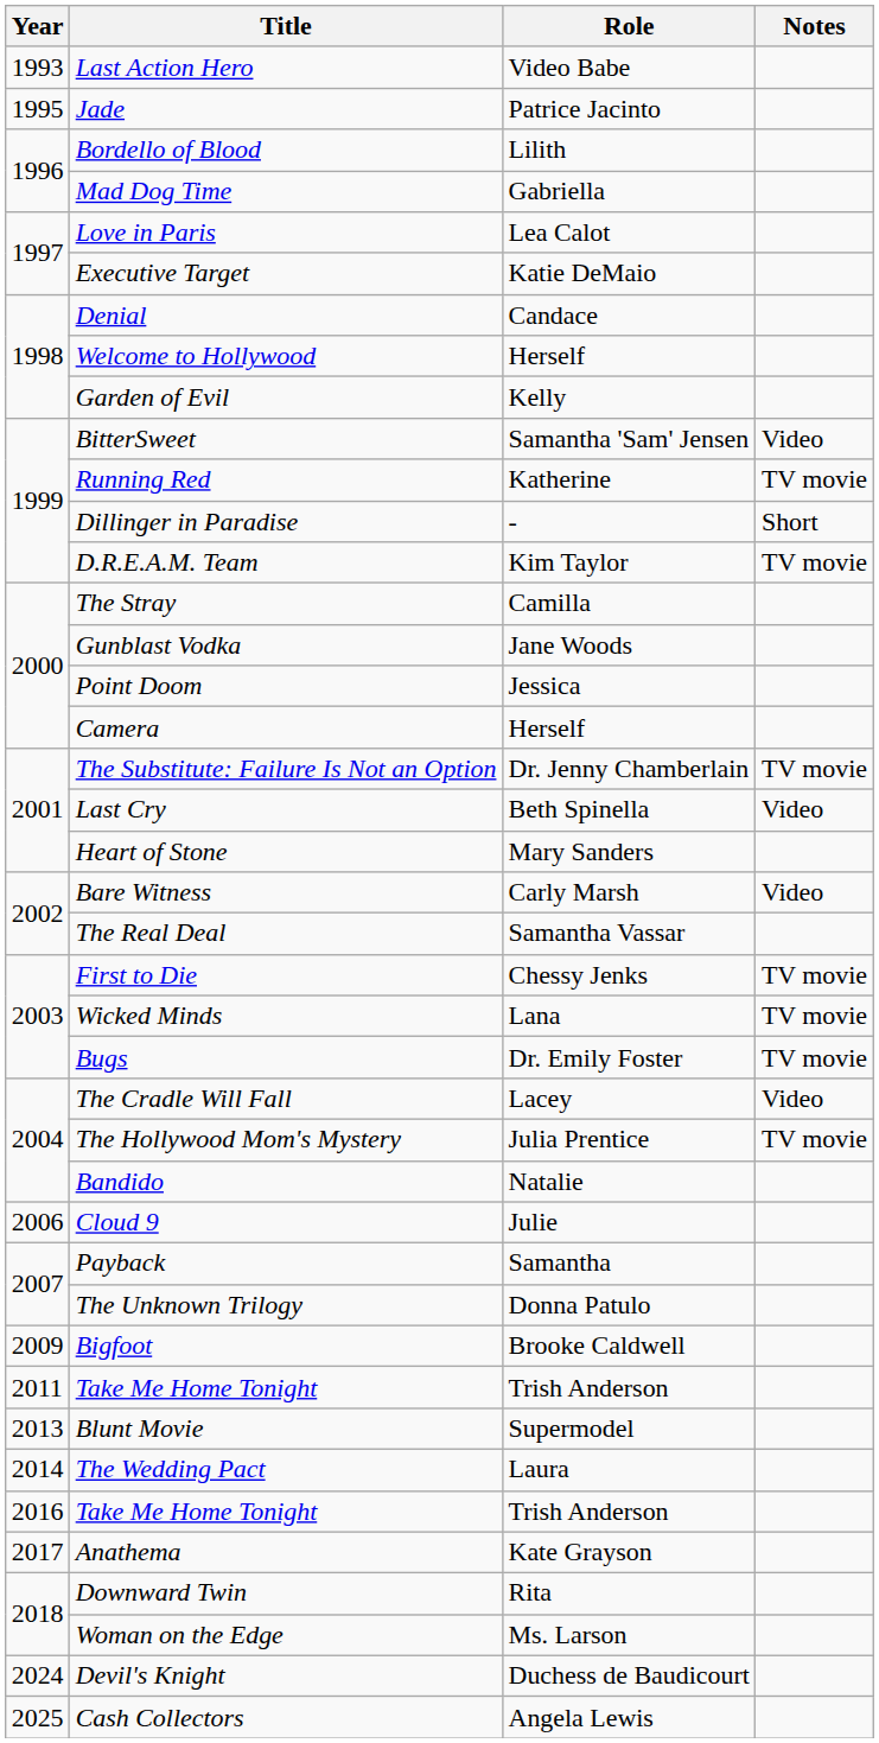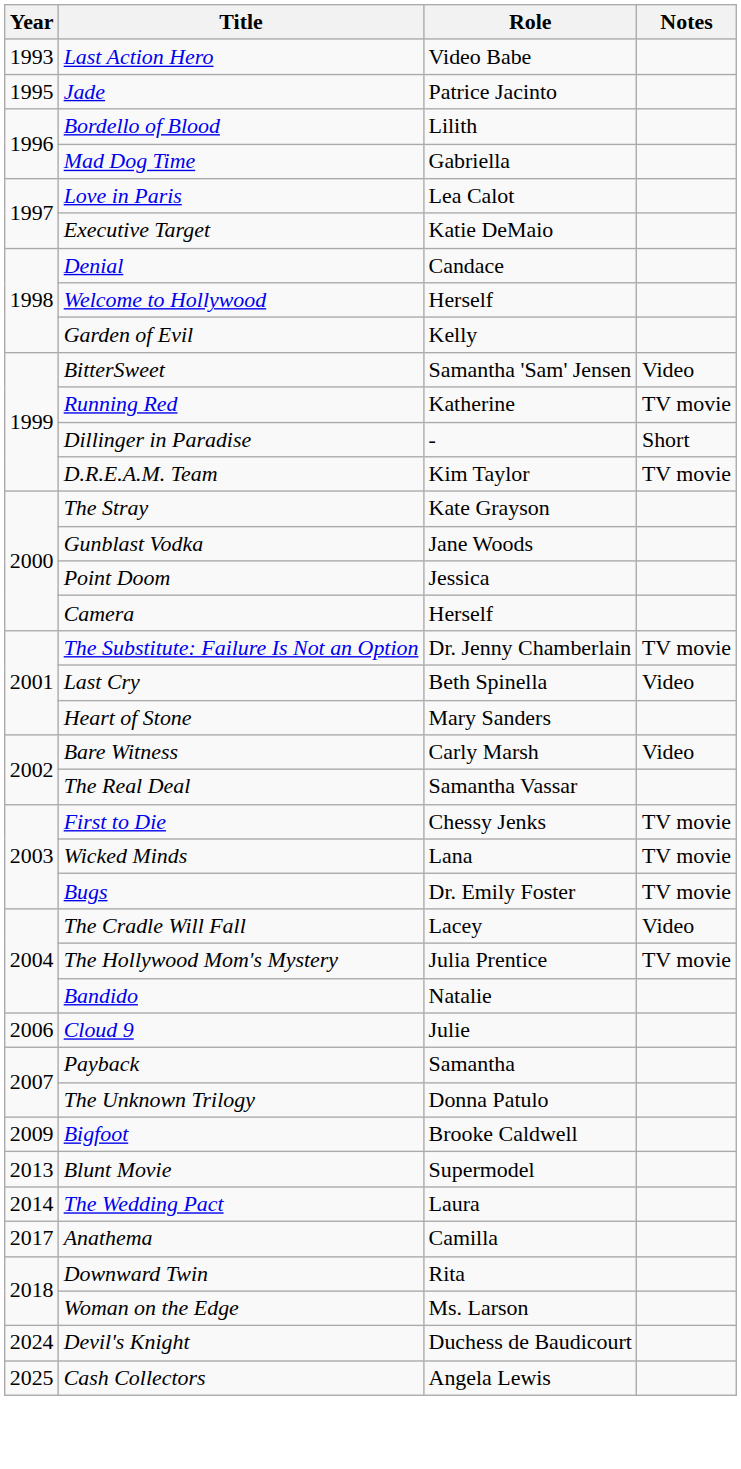 <table class="wikitable plainrowheaders sortable" style="margin-right: 0;">
 <tr>
 <th>Year</th>
 <th>Title</th>
 <th>Role</th>
 <th>Notes</th>
 </tr>
 <tr>
 <td>1993</td>
 <td><em><a href='#'>Last Action Hero</a></em></td>
 <td>Video Babe</td>
 <td></td>
 </tr>
 <tr>
 <td>1995</td>
 <td><em><a href='#'>Jade</a></em></td>
 <td>Patrice Jacinto</td>
 <td></td>
 </tr>
 <tr>
 <td rowspan=2>1996</td>
 <td><em><a href='#'>Bordello of Blood</a></em></td>
 <td>Lilith</td>
 <td></td>
 </tr>
 <tr>
 <td><em><a href='#'>Mad Dog Time</a></em></td>
 <td>Gabriella</td>
 <td></td>
 </tr>
 <tr>
 <td rowspan=2>1997</td>
 <td><em><a href='#'>Love in Paris</a></em></td>
 <td>Lea Calot</td>
 <td></td>
 </tr>
 <tr>
 <td><em>Executive Target</em></td>
 <td>Katie DeMaio</td>
 <td></td>
 </tr>
 <tr>
 <td rowspan=3>1998</td>
 <td><em><a href='#'>Denial</a></em></td>
 <td>Candace</td>
 <td></td>
 </tr>
 <tr>
 <td><em><a href='#'>Welcome to Hollywood</a></em></td>
 <td>Herself</td>
 <td></td>
 </tr>
 <tr>
 <td><em>Garden of Evil</em></td>
 <td>Kelly</td>
 <td></td>
 </tr>
 <tr>
 <td rowspan=4>1999</td>
 <td><em>BitterSweet</em></td>
 <td>Samantha 'Sam' Jensen</td>
 <td>Video</td>
 </tr>
 <tr>
 <td><em><a href='#'>Running Red</a></em></td>
 <td>Katherine</td>
 <td>TV movie</td>
 </tr>
 <tr>
 <td><em>Dillinger in Paradise</em></td>
 <td>-</td>
 <td>Short</td>
 </tr>
 <tr>
 <td><em>D.R.E.A.M. Team</em></td>
 <td>Kim Taylor</td>
 <td>TV movie</td>
 </tr>
 <tr>
 <td rowspan=4>2000</td>
 <td><em>The Stray</em></td>
-<td>Camilla</td>
+<td>Kate Grayson</td>
 <td></td>
 </tr>
 <tr>
 <td><em>Gunblast Vodka</em></td>
 <td>Jane Woods</td>
 <td></td>
 </tr>
 <tr>
 <td><em>Point Doom</em></td>
 <td>Jessica</td>
 <td></td>
 </tr>
 <tr>
 <td><em>Camera</em></td>
 <td>Herself</td>
 <td></td>
 </tr>
 <tr>
 <td rowspan=3>2001</td>
 <td><em><a href='#'>The Substitute: Failure Is Not an Option</a></em></td>
 <td>Dr. Jenny Chamberlain</td>
 <td>TV movie</td>
 </tr>
 <tr>
 <td><em>Last Cry</em></td>
 <td>Beth Spinella</td>
 <td>Video</td>
 </tr>
 <tr>
 <td><em>Heart of Stone</em></td>
 <td>Mary Sanders</td>
 <td></td>
 </tr>
 <tr>
 <td rowspan=2>2002</td>
 <td><em>Bare Witness</em></td>
 <td>Carly Marsh</td>
 <td>Video</td>
 </tr>
 <tr>
 <td><em>The Real Deal</em></td>
 <td>Samantha Vassar</td>
 <td></td>
 </tr>
 <tr>
 <td rowspan=3>2003</td>
 <td><em><a href='#'>First to Die</a></em></td>
 <td>Chessy Jenks</td>
 <td>TV movie</td>
 </tr>
 <tr>
 <td><em>Wicked Minds</em></td>
 <td>Lana</td>
 <td>TV movie</td>
 </tr>
 <tr>
 <td><em><a href='#'>Bugs</a></em></td>
 <td>Dr. Emily Foster</td>
 <td>TV movie</td>
 </tr>
 <tr>
 <td rowspan=3>2004</td>
 <td><em>The Cradle Will Fall</em></td>
 <td>Lacey</td>
 <td>Video</td>
 </tr>
 <tr>
 <td><em>The Hollywood Mom's Mystery</em></td>
 <td>Julia Prentice</td>
 <td>TV movie</td>
 </tr>
 <tr>
 <td><em><a href='#'>Bandido</a></em></td>
 <td>Natalie</td>
 <td></td>
 </tr>
 <tr>
 <td>2006</td>
 <td><em><a href='#'>Cloud 9</a></em></td>
 <td>Julie</td>
 <td></td>
 </tr>
 <tr>
 <td rowspan=2>2007</td>
 <td><em>Payback</em></td>
 <td>Samantha</td>
 <td></td>
 </tr>
 <tr>
 <td><em>The Unknown Trilogy</em></td>
 <td>Donna Patulo</td>
 <td></td>
 </tr>
 <tr>
 <td>2009</td>
 <td><em><a href='#'>Bigfoot</a></em></td>
 <td>Brooke Caldwell</td>
 <td></td>
 </tr>
 <tr>
-<td>2011</td>
-<td><em><a href='#'>Take Me Home Tonight</a></em></td>
-<td>Trish Anderson</td>
-<td></td>
-</tr>
-<tr>
 <td>2013</td>
 <td><em>Blunt Movie</em></td>
 <td>Supermodel</td>
 <td></td>
 </tr>
 <tr>
 <td>2014</td>
 <td><em><a href='#'>The Wedding Pact</a></em></td>
 <td>Laura</td>
 <td></td>
 </tr>
 <tr>
-<td>2016</td>
-<td><em><a href='#'>Take Me Home Tonight</a></em></td>
-<td>Trish Anderson</td>
-<td></td>
-</tr>
-<tr>
 <td>2017</td>
 <td><em>Anathema</em></td>
-<td>Kate Grayson</td>
+<td>Camilla</td>
 <td></td>
 </tr>
 <tr>
 <td rowspan=2>2018</td>
 <td><em>Downward Twin</em></td>
 <td>Rita</td>
 <td></td>
 </tr>
 <tr>
 <td><em>Woman on the Edge</em></td>
 <td>Ms. Larson</td>
 <td></td>
 </tr>
 <tr>
 <td>2024</td>
 <td><em>Devil's Knight</em></td>
 <td>Duchess de Baudicourt</td>
 <td></td>
 </tr>
 <tr>
 <td>2025</td>
 <td><em>Cash Collectors</em></td>
 <td>Angela Lewis</td>
 <td></td>
 </tr>
 </table>
